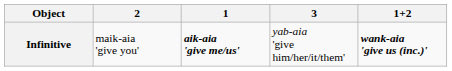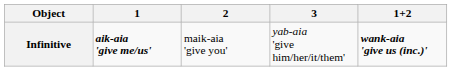 <table class="wikitable" style="margin:1em auto 1em auto;">
 <tr>
 <th style="text-align:center;">Object</th>
+<th style="width:20%;">1</th>
 <th style="width:20%;">2</th>
-<th style="width:20%;">1</th>
 <th style="width:20%;">3</th>
 <th style="width:20%;">1+2</th>
 </tr>
 <tr>
 <th style="text-align:center;">Infinitive</th>
+<td><strong><em>ai<strong>k-aia<em><br>'give me/us'</td>
 <td></em></strong>mai</strong>k-aia</em><br>'give you'</td>
-<td><strong><em>ai<strong>k-aia<em><br>'give me/us'</td>
 <td><em>yab-aia</em><br>'give him/her/it/them'</td>
 <td><strong><em>wan<strong>k-aia<em><br>'give us (inc.)'</td>
 </tr>
 </table>
